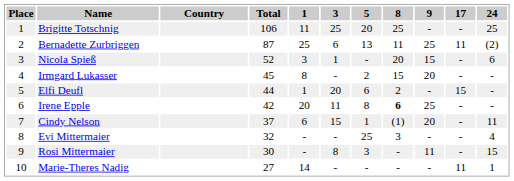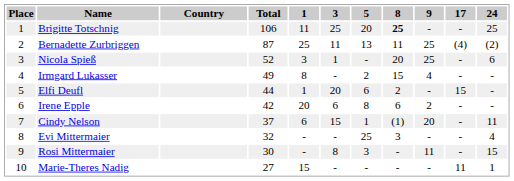 <table border="0" style="border: 1px solid #999; background-color:#FFFFFF; text-align:center; font-size:86%; line-height:15px;">
 <tr align="center" bgcolor="#CCCCCC">
 <th width=35>Place</th>
 <th width=170>Name</th>
 <th width=120>Country</th>
 <th width=50>Total</th>
 <th width=40>1</th>
 <th width=40>3</th>
 <th width=40>5</th>
 <th width=40>8</th>
 <th width=40>9</th>
 <th width=40>17</th>
 <th width=40>24</th>
 </tr>
 <tr bgcolor="#EFEFEF">
 <td>1</td>
 <td align="left"><a href='#'>Brigitte Totschnig</a></td>
 <td align="left"></td>
 <td>106</td>
 <td>11</td>
 <td>25</td>
 <td>20</td>
-<td>25</td>
+<td><strong>25</strong></td>
 <td>-</td>
 <td>-</td>
 <td>25</td>
 </tr>
 <tr>
 <td>2</td>
 <td align="left"><a href='#'>Bernadette Zurbriggen</a></td>
 <td align="left"></td>
 <td>87</td>
 <td>25</td>
-<td>6</td>
+<td>11</td>
 <td>13</td>
 <td>11</td>
 <td>25</td>
-<td>11</td>
+<td>(4)</td>
 <td>(2)</td>
 </tr>
 <tr bgcolor="#EFEFEF">
 <td>3</td>
 <td align="left"><a href='#'>Nicola Spieß</a></td>
 <td align="left"></td>
 <td>52</td>
 <td>3</td>
 <td>1</td>
 <td>-</td>
 <td>20</td>
-<td>15</td>
+<td>25</td>
 <td>-</td>
 <td>6</td>
 </tr>
 <tr>
 <td>4</td>
 <td align="left"><a href='#'>Irmgard Lukasser</a></td>
 <td align="left"></td>
-<td>45</td>
+<td>49</td>
 <td>8</td>
 <td>-</td>
 <td>2</td>
 <td>15</td>
-<td>20</td>
+<td>4</td>
 <td>-</td>
 <td>-</td>
 </tr>
 <tr bgcolor="#EFEFEF">
 <td>5</td>
 <td align="left"><a href='#'>Elfi Deufl</a></td>
 <td align="left"></td>
 <td>44</td>
 <td>1</td>
 <td>20</td>
 <td>6</td>
 <td>2</td>
 <td>-</td>
 <td>15</td>
 <td>-</td>
 </tr>
 <tr>
 <td>6</td>
 <td align="left"><a href='#'>Irene Epple</a></td>
 <td align="left"></td>
 <td>42</td>
 <td>20</td>
-<td>11</td>
+<td>6</td>
 <td>8</td>
-<td><strong>6</strong></td>
-<td>25</td>
+<td>6</td>
+<td>2</td>
 <td>-</td>
 <td>-</td>
 </tr>
 <tr bgcolor="#EFEFEF">
 <td>7</td>
 <td align="left"><a href='#'>Cindy Nelson</a></td>
 <td align="left"></td>
 <td>37</td>
 <td>6</td>
 <td>15</td>
 <td>1</td>
 <td>(1)</td>
 <td>20</td>
 <td>-</td>
 <td>11</td>
 </tr>
 <tr>
 <td>8</td>
 <td align="left"><a href='#'>Evi Mittermaier</a></td>
 <td align="left"></td>
 <td>32</td>
 <td>-</td>
 <td>-</td>
 <td>25</td>
 <td>3</td>
 <td>-</td>
 <td>-</td>
 <td>4</td>
 </tr>
 <tr bgcolor="#EFEFEF">
 <td>9</td>
 <td align="left"><a href='#'>Rosi Mittermaier</a></td>
 <td align="left"></td>
 <td>30</td>
 <td>-</td>
 <td>8</td>
 <td>3</td>
 <td>-</td>
 <td>11</td>
 <td>-</td>
 <td>15</td>
 </tr>
 <tr>
 <td>10</td>
 <td align="left"><a href='#'>Marie-Theres Nadig</a></td>
 <td align="left"></td>
 <td>27</td>
-<td>14</td>
+<td>15</td>
 <td>-</td>
 <td>-</td>
 <td>-</td>
 <td>-</td>
 <td>11</td>
 <td>1</td>
 </tr>
 </table>
